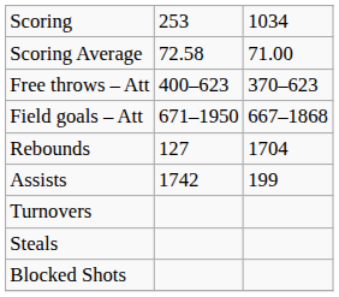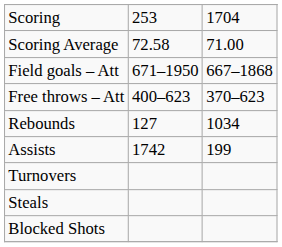 <table class="wikitable">
 <tr>
 </tr>
 <tr>
 <td>Scoring</td>
 <td>253</td>
-<td>1034</td>
+<td>1704</td>
 </tr>
 <tr>
 <td>Scoring Average</td>
 <td>72.58</td>
 <td>71.00</td>
 </tr>
 <tr>
+<td>Field goals – Att</td>
+<td>671–1950</td>
+<td>667–1868</td>
+</tr>
+<tr>
 <td>Free throws – Att</td>
 <td>400–623</td>
 <td>370–623</td>
 </tr>
 <tr>
-<td>Field goals – Att</td>
-<td>671–1950</td>
-<td>667–1868</td>
-</tr>
-<tr>
 <td>Rebounds</td>
 <td>127</td>
-<td>1704</td>
+<td>1034</td>
 </tr>
 <tr>
 <td>Assists</td>
 <td>1742</td>
 <td>199</td>
 </tr>
 <tr>
 <td>Turnovers</td>
 <td></td>
 <td></td>
 </tr>
 <tr>
 <td>Steals</td>
 <td></td>
 <td></td>
 </tr>
 <tr>
 <td>Blocked Shots</td>
 <td></td>
 <td></td>
 </tr>
 <tr>
 </tr>
 </table>
